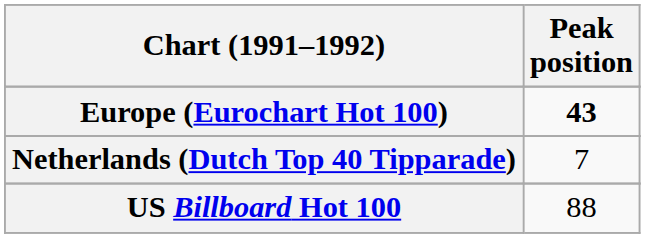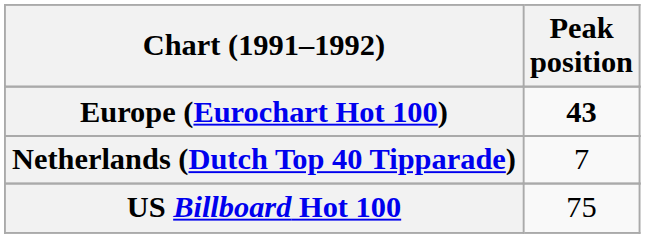 <table class="wikitable sortable plainrowheaders" style="text-align:center">
 <tr>
 <th scope="col">Chart (1991–1992)</th>
 <th scope="col">Peak<br>position</th>
 </tr>
 <tr>
 </tr>
 <tr>
 </tr>
 <tr>
 <th scope="row">Europe (<a href='#'>Eurochart Hot 100</a>)</th>
 <td><strong>43</strong></td>
 </tr>
 <tr>
 </tr>
 <tr>
 </tr>
 <tr>
 <th scope="row">Netherlands (<a href='#'>Dutch Top 40 Tipparade</a>)</th>
 <td>7</td>
 </tr>
 <tr>
 </tr>
 <tr>
 </tr>
 <tr>
 </tr>
 <tr>
 <th scope="row">US <a href='#'><em>Billboard</em> Hot 100</a></th>
-<td>88</td>
+<td>75</td>
 </tr>
 </table>
